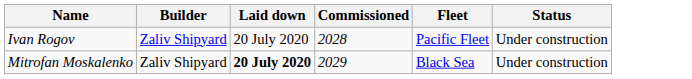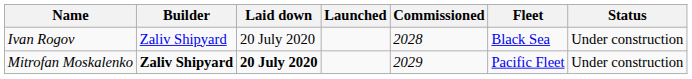 <table class="wikitable">
 <tr>
 <th>Name</th>
 <th>Builder</th>
 <th>Laid down</th>
+<th>Launched</th>
 <th>Commissioned</th>
 <th>Fleet</th>
 <th>Status</th>
 </tr>
 <tr>
 <td><em>Ivan Rogov</em></td>
 <td><a href='#'>Zaliv Shipyard</a></td>
 <td>20 July 2020</td>
+<td></td>
 <td><em>2028</em></td>
-<td><a href='#'>Pacific Fleet</a></td>
+<td><a href='#'>Black Sea</a></td>
 <td>Under construction</td>
 </tr>
 <tr>
 <td><em>Mitrofan Moskalenko</em></td>
-<td>Zaliv Shipyard</td>
+<td><strong>Zaliv Shipyard</strong></td>
 <td><strong>20 July 2020</strong></td>
+<td></td>
 <td><em>2029</em></td>
-<td><a href='#'>Black Sea</a></td>
+<td><a href='#'>Pacific Fleet</a></td>
 <td>Under construction</td>
 </tr>
 </table>
